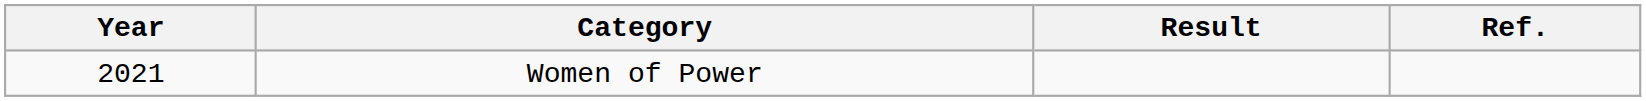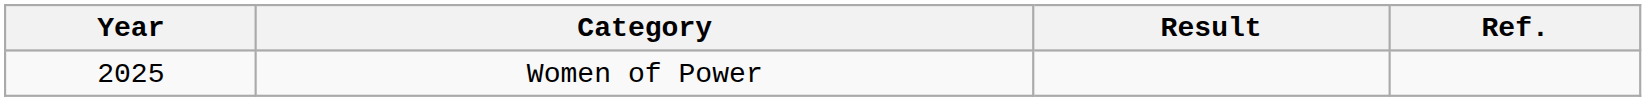 <table class="wikitable sortable"  style="text-align:center; width:60%;">
 <tr>
 <th>Year</th>
 <th>Category</th>
 <th>Result</th>
 <th>Ref.</th>
 </tr>
 <tr>
-<td>2021</td>
+<td>2025</td>
 <td>Women of Power</td>
 <td></td>
 <td align="center"></td>
 </tr>
 </table>
